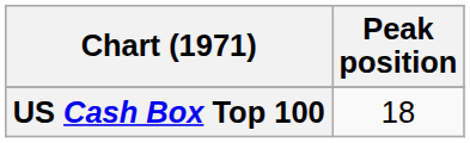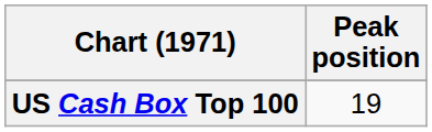 <table class="wikitable sortable plainrowheaders" style="text-align:center">
 <tr>
 <th>Chart (1971)</th>
 <th>Peak<br>position</th>
 </tr>
 <tr>
 </tr>
 <tr>
 </tr>
 <tr>
 </tr>
 <tr>
 </tr>
 <tr>
 </tr>
 <tr>
 <th scope="row">US <a href='#'><em>Cash Box</em></a> Top 100</th>
-<td>18</td>
+<td>19</td>
 </tr>
 </table>
